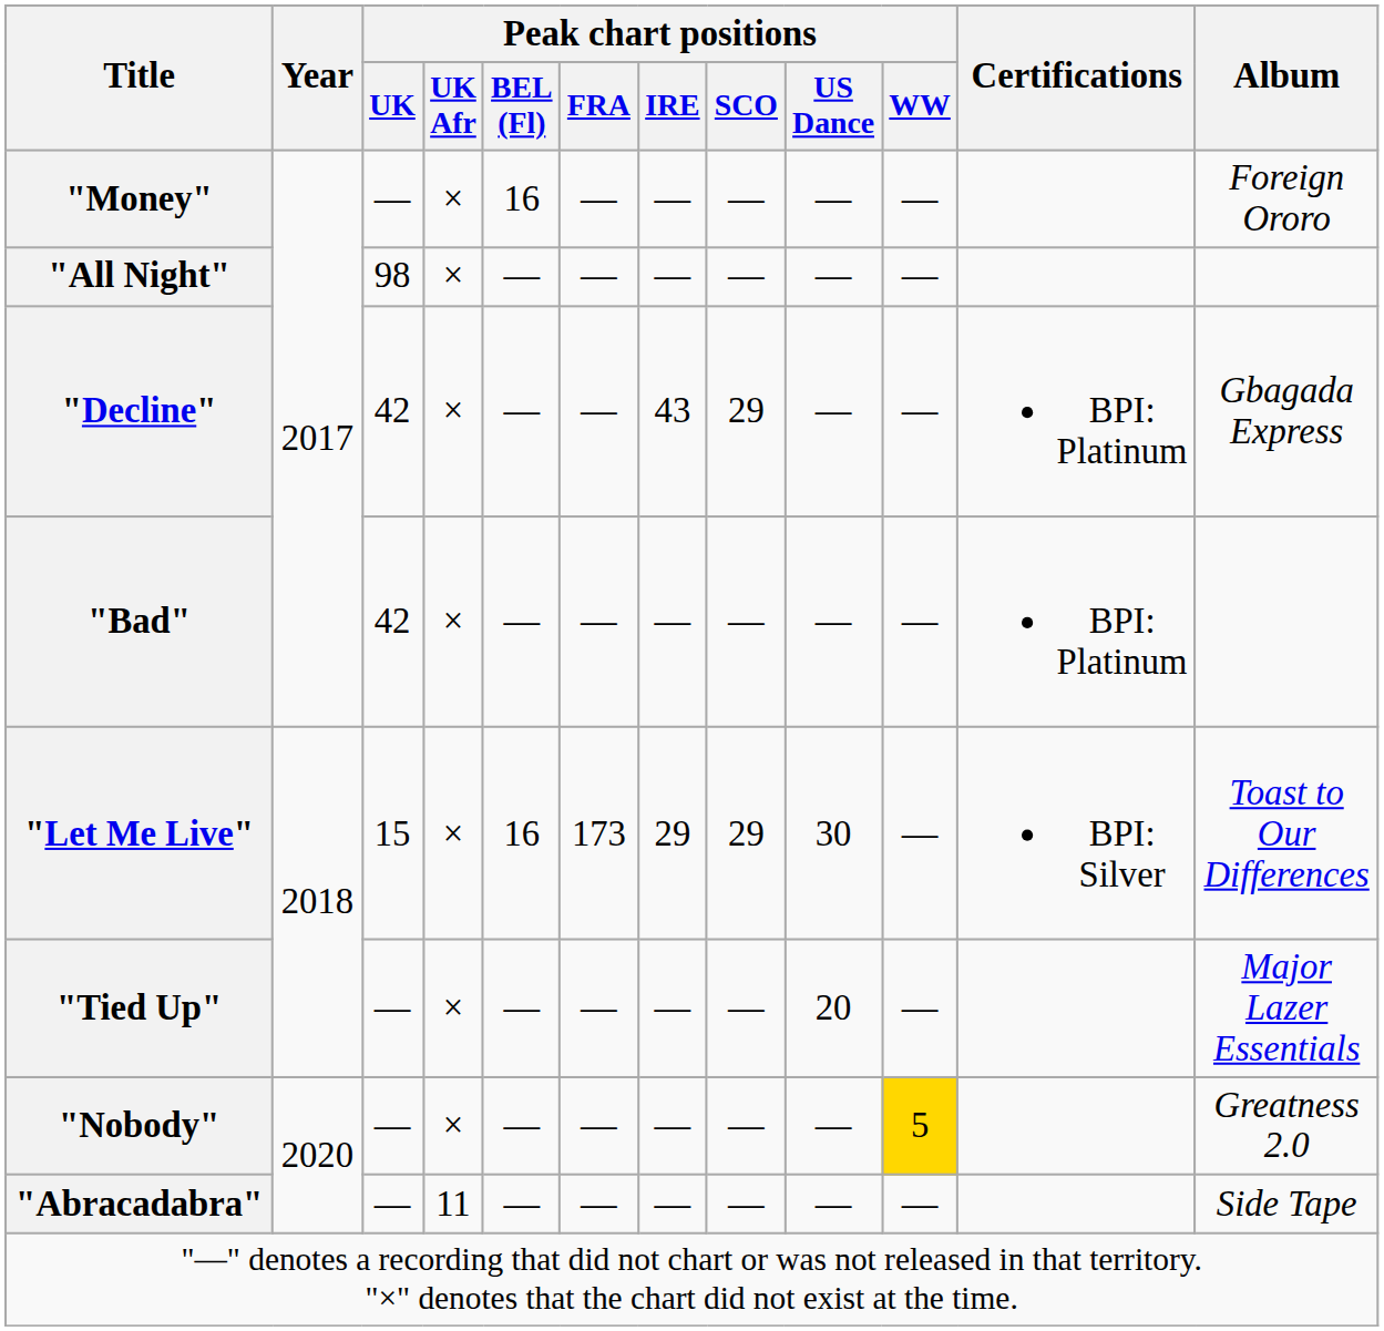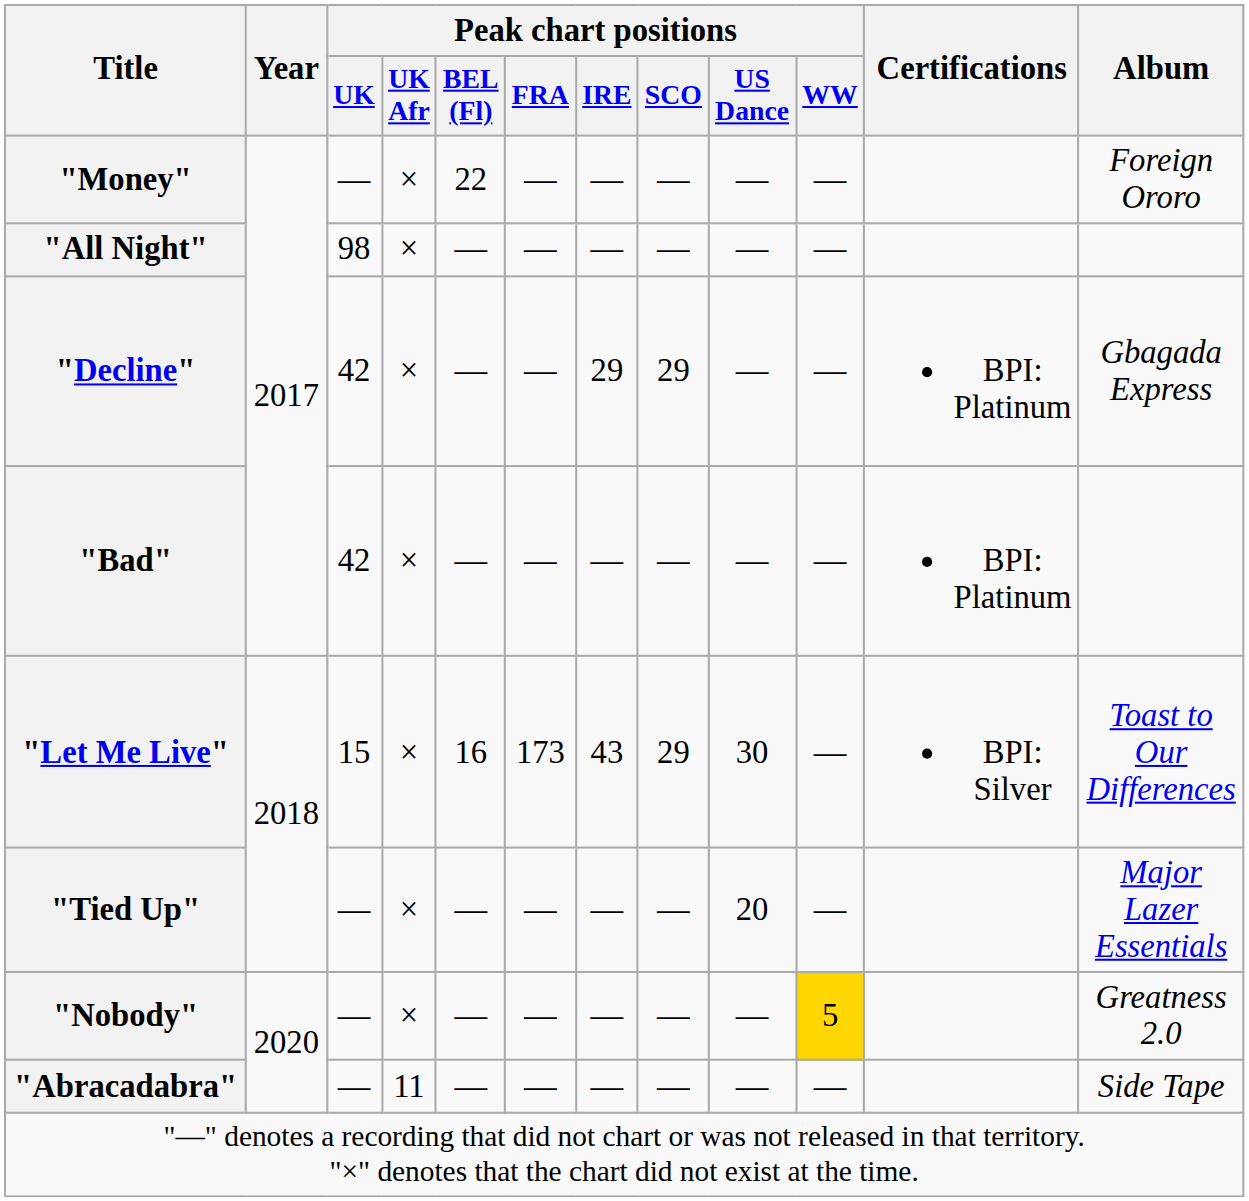 <table class="wikitable plainrowheaders" style="text-align:center;">
 <tr>
 <th scope="col" rowspan="2" style="width:22em;">Title</th>
 <th scope="col" rowspan="2">Year</th>
 <th scope="col" colspan="8">Peak chart positions</th>
 <th scope="col" rowspan="2">Certifications</th>
 <th scope="col" rowspan="2">Album</th>
 </tr>
 <tr>
 <th scope="col" style="width:3em;font-size:85%;"><a href='#'>UK</a><br></th>
 <th scope="col" style="width:3em;font-size:85%;"><a href='#'>UK<br>Afr</a><br></th>
 <th scope="col" style="width:3em;font-size:85%;"><a href='#'>BEL<br>(Fl)</a><br></th>
 <th scope="col" style="width:3em;font-size:85%;"><a href='#'>FRA</a><br></th>
 <th scope="col" style="width:3em;font-size:85%;"><a href='#'>IRE</a><br></th>
 <th scope="col" style="width:3em;font-size:85%;"><a href='#'>SCO</a><br></th>
 <th scope="col" style="width:3em;font-size:85%;"><a href='#'>US<br>Dance</a><br></th>
 <th scope="col" style="width:3em;font-size:85%;"><a href='#'>WW</a><br></th>
 </tr>
 <tr>
 <th scope="row">"Money"<br></th>
 <td rowspan=4>2017</td>
 <td>—</td>
 <td>×</td>
-<td>16</td>
+<td>22</td>
 <td>—</td>
 <td>—</td>
 <td>—</td>
 <td>—</td>
 <td>—</td>
 <td></td>
 <td><em>Foreign Ororo</em></td>
 </tr>
 <tr>
 <th scope="row">"All Night"<br></th>
 <td>98</td>
 <td>×</td>
 <td>—</td>
 <td>—</td>
 <td>—</td>
 <td>—</td>
 <td>—</td>
 <td>—</td>
 <td></td>
 <td></td>
 </tr>
 <tr>
 <th scope="row">"<a href='#'>Decline</a>"<br></th>
 <td>42</td>
 <td>×</td>
 <td>—</td>
 <td>—</td>
-<td>43</td>
+<td>29</td>
 <td>29</td>
 <td>—</td>
 <td>—</td>
 <td><br><ul><li>BPI: Platinum</li></ul></td>
 <td><em>Gbagada Express</em></td>
 </tr>
 <tr>
 <th scope="row">"Bad"<br></th>
 <td>42</td>
 <td>×</td>
 <td>—</td>
 <td>—</td>
 <td>—</td>
 <td>—</td>
 <td>—</td>
 <td>—</td>
 <td><br><ul><li>BPI: Platinum</li></ul></td>
 <td></td>
 </tr>
 <tr>
 <th scope="row">"<a href='#'>Let Me Live</a>"<br></th>
 <td rowspan=2>2018</td>
 <td>15</td>
 <td>×</td>
 <td>16</td>
 <td>173</td>
-<td>29</td>
+<td>43</td>
 <td>29</td>
 <td>30</td>
 <td>—</td>
 <td><br><ul><li>BPI: Silver</li></ul></td>
 <td><em><a href='#'>Toast to Our Differences</a></em></td>
 </tr>
 <tr>
 <th scope="row">"Tied Up"<br></th>
 <td>—</td>
 <td>×</td>
 <td>—</td>
 <td>—</td>
 <td>—</td>
 <td>—</td>
 <td>20</td>
 <td>—</td>
 <td></td>
 <td><em><a href='#'>Major Lazer Essentials</a></em></td>
 </tr>
 <tr>
 <th scope="row">"Nobody"<br></th>
 <td rowspan=2>2020</td>
 <td>—</td>
 <td>×</td>
 <td>—</td>
 <td>—</td>
 <td>—</td>
 <td>—</td>
 <td>—</td>
 <td style="background: gold;">5</td>
 <td></td>
 <td><em>Greatness 2.0</em></td>
 </tr>
 <tr>
 <th scope="row">"Abracadabra"<br></th>
 <td>—</td>
 <td>11</td>
 <td>—</td>
 <td>—</td>
 <td>—</td>
 <td>—</td>
 <td>—</td>
 <td>—</td>
 <td></td>
 <td><em>Side Tape</em></td>
 </tr>
 <tr>
 <td colspan="13" style="font-size:90%">"—" denotes a recording that did not chart or was not released in that territory.<br>"×" denotes that the chart did not exist at the time.</td>
 </tr>
 </table>
